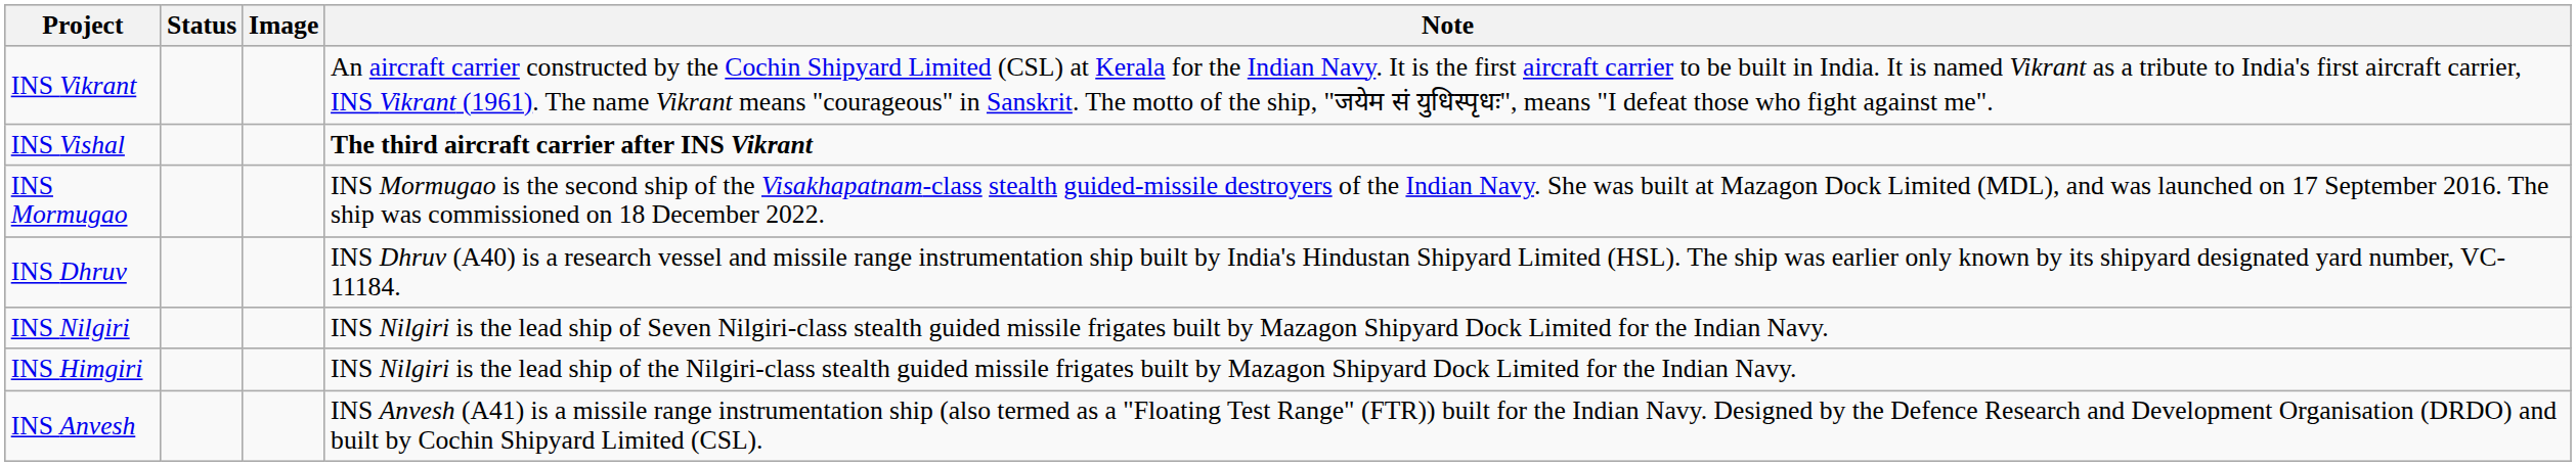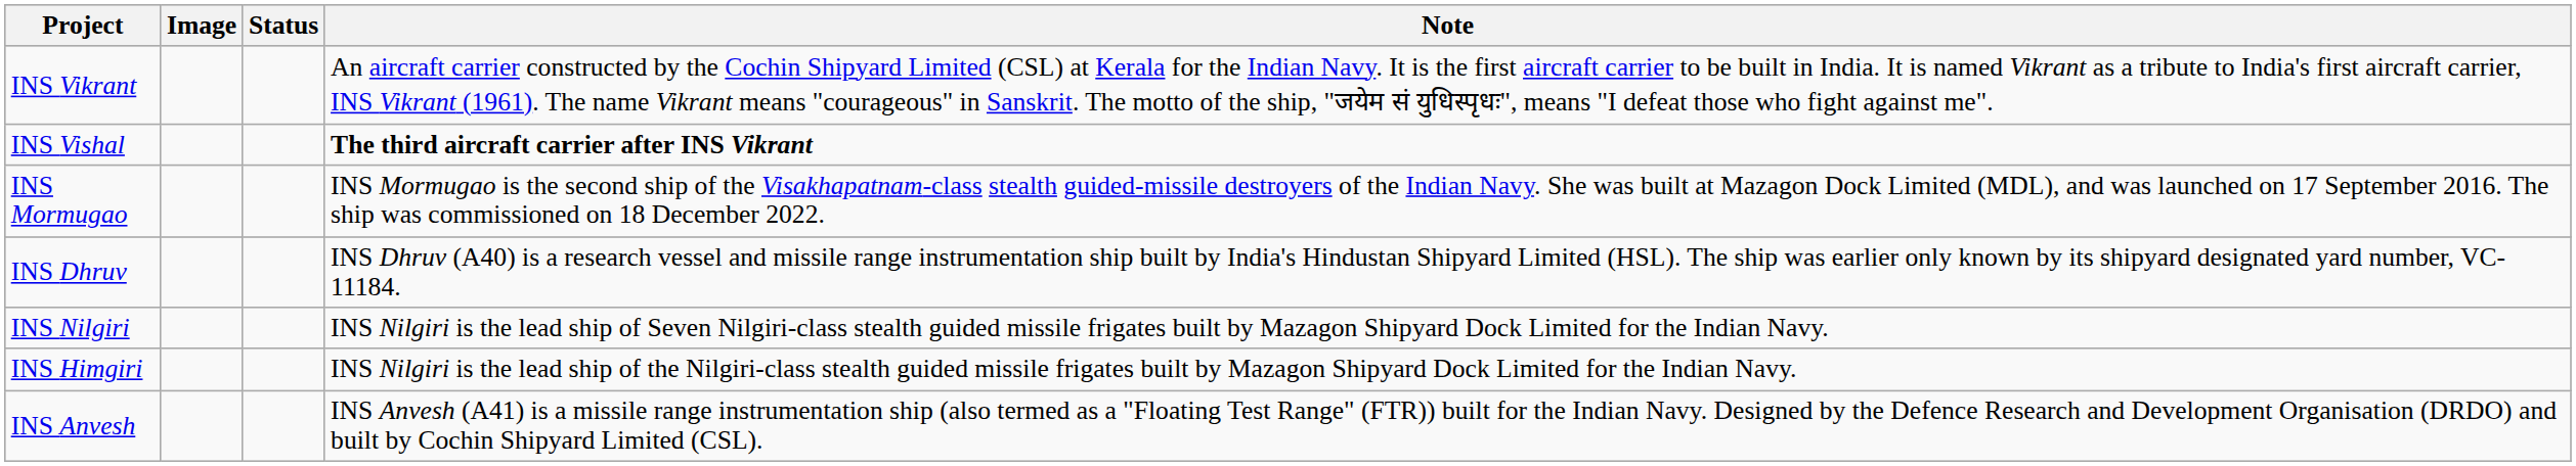 <table class="wikitable">
 <tr>
 <th>Project</th>
+<th>Image</th>
 <th>Status</th>
-<th>Image</th>
 <th>Note</th>
 </tr>
 <tr>
 <td><a href='#'>INS <em>Vikrant</em></a></td>
 <td></td>
 <td></td>
 <td>An <a href='#'>aircraft carrier</a> constructed by the <a href='#'>Cochin Shipyard Limited</a> (CSL) at <a href='#'>Kerala</a> for the <a href='#'>Indian Navy</a>. It is the first <a href='#'>aircraft carrier</a> to be built in India. It is named <em>Vikrant</em> as a tribute to India's first aircraft carrier, <a href='#'>INS <em>Vikrant</em> (1961)</a>. The name <em>Vikrant</em> means "courageous" in <a href='#'>Sanskrit</a>. The motto of the ship, "जयेम सं युधिस्पृधः", means "I defeat those who fight against me".</td>
 </tr>
 <tr>
 <td><a href='#'>INS <em>Vishal</em></a></td>
 <td></td>
 <td></td>
 <td><strong>The third aircraft carrier after INS <em>Vikrant</em></strong></td>
 </tr>
 <tr>
 <td><a href='#'>INS <em>Mormugao</em></a></td>
 <td></td>
 <td></td>
 <td>INS <em>Mormugao</em> is the second ship of the <a href='#'><em>Visakhapatnam</em>-class</a> <a href='#'>stealth</a> <a href='#'>guided-missile destroyers</a> of the <a href='#'>Indian Navy</a>. She was built at Mazagon Dock Limited (MDL), and was launched on 17 September 2016. The ship was commissioned on 18 December 2022.</td>
 </tr>
 <tr>
 <td><a href='#'>INS <em>Dhruv</em></a></td>
 <td></td>
 <td></td>
 <td>INS <em>Dhruv</em> (A40) is a research vessel and missile range instrumentation ship built by India's Hindustan Shipyard Limited (HSL). The ship was earlier only known by its shipyard designated yard number, VC-11184.</td>
 </tr>
 <tr>
 <td><a href='#'>INS <em>Nilgiri</em></a></td>
 <td></td>
 <td></td>
 <td>INS <em>Nilgiri</em> is the lead ship of Seven Nilgiri-class stealth guided missile frigates built by Mazagon Shipyard Dock Limited for the Indian Navy.</td>
 </tr>
 <tr>
 <td><a href='#'>INS <em>Himgiri</em></a></td>
 <td></td>
 <td></td>
 <td>INS <em>Nilgiri</em> is the lead ship of the Nilgiri-class stealth guided missile frigates built by Mazagon Shipyard Dock Limited for the Indian Navy.</td>
 </tr>
 <tr>
 <td><a href='#'>INS <em>Anvesh</em></a></td>
 <td></td>
 <td></td>
 <td>INS <em>Anvesh</em> (A41) is a missile range instrumentation ship (also termed as a "Floating Test Range" (FTR)) built for the Indian Navy. Designed by the Defence Research and Development Organisation (DRDO) and built by Cochin Shipyard Limited (CSL).</td>
 </tr>
 </table>
